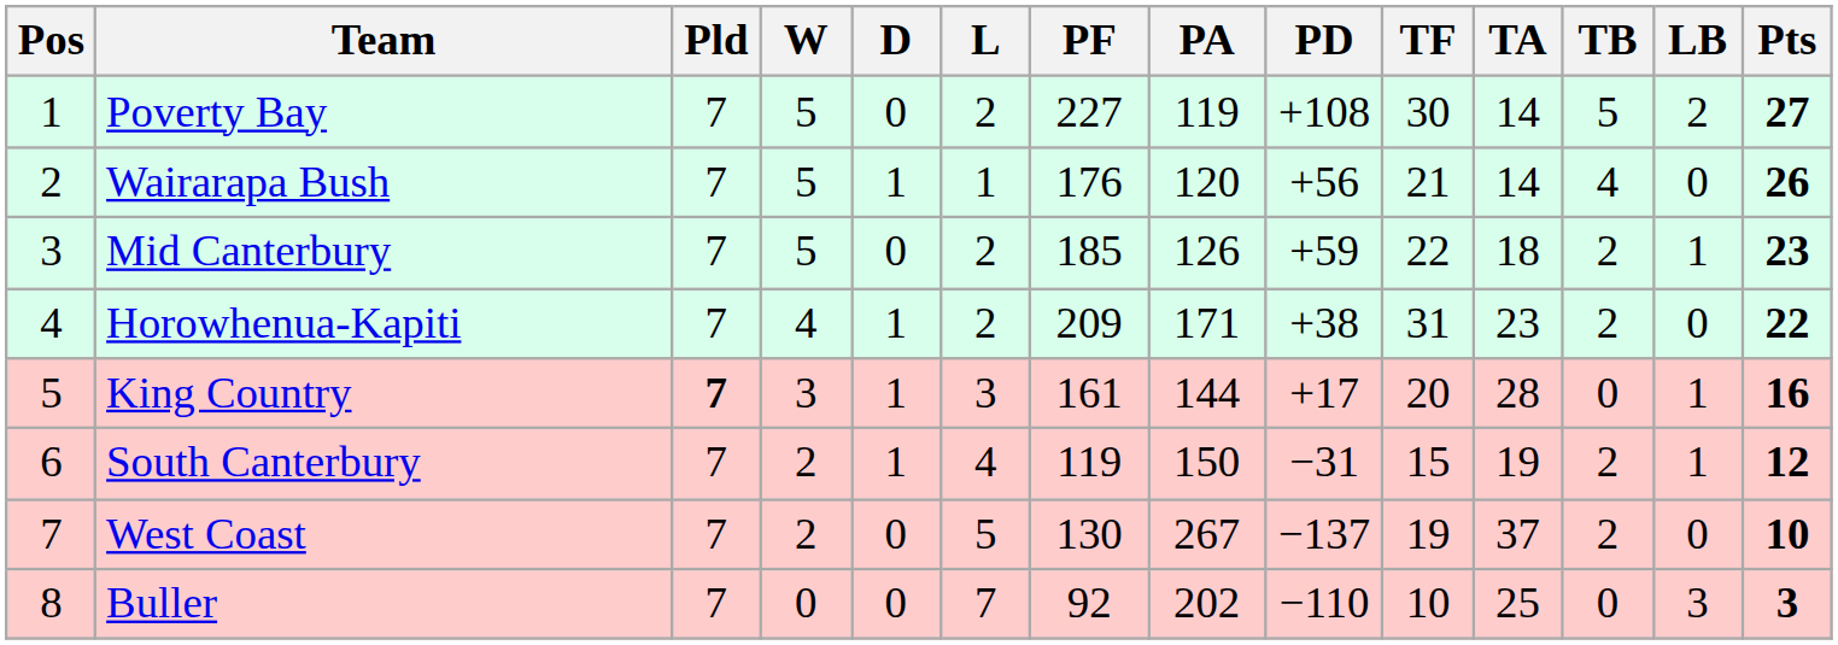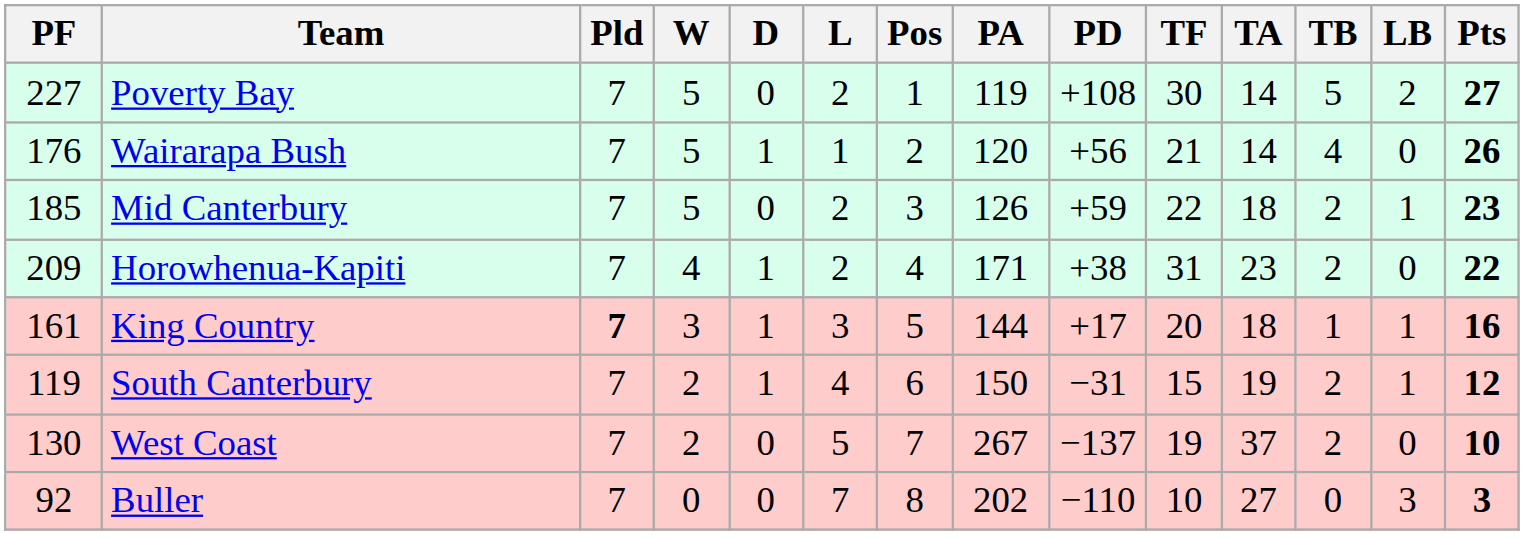 <table class="wikitable" style="text-align:center">
 <tr>
-<th style="width:25px">Pos</th>
+<th style="width:35px">PF</th>
 <th style="width:200px">Team</th>
 <th style="width:25px">Pld</th>
 <th style="width:25px">W</th>
 <th style="width:25px">D</th>
 <th style="width:25px">L</th>
-<th style="width:35px">PF</th>
+<th style="width:25px">Pos</th>
 <th style="width:35px">PA</th>
 <th style="width:35px">PD</th>
 <th style="width:25px">TF</th>
 <th style="width:25px">TA</th>
 <th style="width:25px">TB</th>
 <th style="width:25px">LB</th>
 <th style="width:25px">Pts</th>
 </tr>
 <tr style="background:#d8ffeb">
-<td>1</td>
+<td>227</td>
 <td style="text-align:left"><a href='#'>Poverty Bay</a></td>
 <td>7</td>
 <td>5</td>
 <td>0</td>
 <td>2</td>
-<td>227</td>
+<td>1</td>
 <td>119</td>
 <td>+108</td>
 <td>30</td>
 <td>14</td>
 <td>5</td>
 <td>2</td>
 <td><strong>27</strong></td>
 </tr>
 <tr style="background:#d8ffeb">
-<td>2</td>
+<td>176</td>
 <td style="text-align:left"><a href='#'>Wairarapa Bush</a></td>
 <td>7</td>
 <td>5</td>
 <td>1</td>
 <td>1</td>
-<td>176</td>
+<td>2</td>
 <td>120</td>
 <td>+56</td>
 <td>21</td>
 <td>14</td>
 <td>4</td>
 <td>0</td>
 <td><strong>26</strong></td>
 </tr>
 <tr style="background:#d8ffeb">
-<td>3</td>
+<td>185</td>
 <td style="text-align:left"><a href='#'>Mid Canterbury</a></td>
 <td>7</td>
 <td>5</td>
 <td>0</td>
 <td>2</td>
-<td>185</td>
+<td>3</td>
 <td>126</td>
 <td>+59</td>
 <td>22</td>
 <td>18</td>
 <td>2</td>
 <td>1</td>
 <td><strong>23</strong></td>
 </tr>
 <tr style="background:#d8ffeb">
-<td>4</td>
+<td>209</td>
 <td style="text-align:left"><a href='#'>Horowhenua-Kapiti</a></td>
 <td>7</td>
 <td>4</td>
 <td>1</td>
 <td>2</td>
-<td>209</td>
+<td>4</td>
 <td>171</td>
 <td>+38</td>
 <td>31</td>
 <td>23</td>
 <td>2</td>
 <td>0</td>
 <td><strong>22</strong></td>
 </tr>
 <tr style="background:#ffcccc">
-<td>5</td>
+<td>161</td>
 <td style="text-align:left"><a href='#'>King Country</a></td>
 <td><strong>7</strong></td>
 <td>3</td>
 <td>1</td>
 <td>3</td>
-<td>161</td>
+<td>5</td>
 <td>144</td>
 <td>+17</td>
 <td>20</td>
-<td>28</td>
-<td>0</td>
+<td>18</td>
+<td>1</td>
 <td>1</td>
 <td><strong>16</strong></td>
 </tr>
 <tr style="background:#ffcccc">
-<td>6</td>
+<td>119</td>
 <td style="text-align:left"><a href='#'>South Canterbury</a></td>
 <td>7</td>
 <td>2</td>
 <td>1</td>
 <td>4</td>
-<td>119</td>
+<td>6</td>
 <td>150</td>
 <td>−31</td>
 <td>15</td>
 <td>19</td>
 <td>2</td>
 <td>1</td>
 <td><strong>12</strong></td>
 </tr>
 <tr style="background:#ffcccc">
-<td>7</td>
+<td>130</td>
 <td style="text-align:left"><a href='#'>West Coast</a></td>
 <td>7</td>
 <td>2</td>
 <td>0</td>
 <td>5</td>
-<td>130</td>
+<td>7</td>
 <td>267</td>
 <td>−137</td>
 <td>19</td>
 <td>37</td>
 <td>2</td>
 <td>0</td>
 <td><strong>10</strong></td>
 </tr>
 <tr style="background:#ffcccc">
-<td>8</td>
+<td>92</td>
 <td style="text-align:left"><a href='#'>Buller</a></td>
 <td>7</td>
 <td>0</td>
 <td>0</td>
 <td>7</td>
-<td>92</td>
+<td>8</td>
 <td>202</td>
 <td>−110</td>
 <td>10</td>
-<td>25</td>
+<td>27</td>
 <td>0</td>
 <td>3</td>
 <td><strong>3</strong></td>
 </tr>
 </table>
